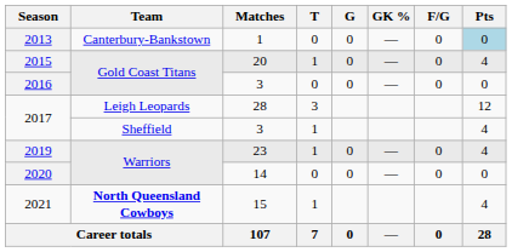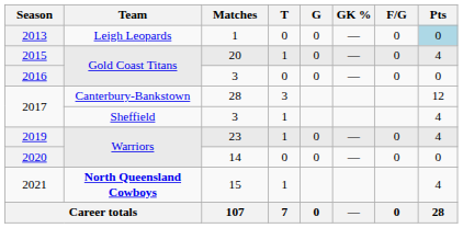 <table class="wikitable sortable"  style="font-size:90%; text-align:center; width:85%;">
 <tr>
 <th width=2%>Season</th>
 <th width=8%>Team</th>
 <th width=2%>Matches</th>
 <th width=2%>T</th>
 <th width=2%>G</th>
 <th width=2%>GK %</th>
 <th width=2%>F/G</th>
 <th width=2%>Pts</th>
 </tr>
 <tr>
 <th scope="row" style="text-align:center; font-weight:normal"><a href='#'>2013</a></th>
-<td style="text-align:center;"> <a href='#'>Canterbury-Bankstown</a></td>
+<td> <a href='#'>Leigh Leopards</a></td>
 <td>1</td>
 <td>0</td>
 <td>0</td>
 <td>—</td>
 <td>0</td>
 <td style="background: lightblue;">0</td>
 </tr>
 <tr style="background:#eaeaea;">
 <th scope="row" style="text-align:center; font-weight:normal"><a href='#'>2015</a></th>
 <td rowspan="2" style="text-align:center;"> <a href='#'>Gold Coast Titans</a></td>
 <td>20</td>
 <td>1</td>
 <td>0</td>
 <td>—</td>
 <td>0</td>
 <td>4</td>
 </tr>
 <tr>
 <th scope="row" style="text-align:center; font-weight:normal"><a href='#'>2016</a></th>
 <td>3</td>
 <td>0</td>
 <td>0</td>
 <td>—</td>
 <td>0</td>
 <td>0</td>
 </tr>
 <tr>
 <td rowspan="2">2017</td>
-<td> <a href='#'>Leigh Leopards</a></td>
+<td style="text-align:center;"> <a href='#'>Canterbury-Bankstown</a></td>
 <td>28</td>
 <td>3</td>
 <td></td>
 <td></td>
 <td></td>
 <td>12</td>
 </tr>
 <tr>
 <td> <a href='#'>Sheffield</a></td>
 <td>3</td>
 <td>1</td>
 <td></td>
 <td></td>
 <td></td>
 <td>4</td>
 </tr>
 <tr style="background:#eaeaea;">
 <th scope="row" style="text-align:center; font-weight:normal"><a href='#'>2019</a></th>
 <td rowspan="2" style="text-align:center;"> <a href='#'>Warriors</a></td>
 <td>23</td>
 <td>1</td>
 <td>0</td>
 <td>—</td>
 <td>0</td>
 <td>4</td>
 </tr>
 <tr>
 <th scope="row" style="text-align:center; font-weight:normal"><a href='#'>2020</a></th>
 <td>14</td>
 <td>0</td>
 <td>0</td>
 <td>—</td>
 <td>0</td>
 <td>0</td>
 </tr>
 <tr>
 <td>2021</td>
 <td> <strong><a href='#'>North Queensland Cowboys</a></strong></td>
 <td>15</td>
 <td>1</td>
 <td></td>
 <td></td>
 <td></td>
 <td>4</td>
 </tr>
 <tr class="sortbottom">
 <th colspan="2">Career totals</th>
 <th>107</th>
 <th>7</th>
 <th>0</th>
 <th>—</th>
 <th>0</th>
 <th>28</th>
 </tr>
 </table>
